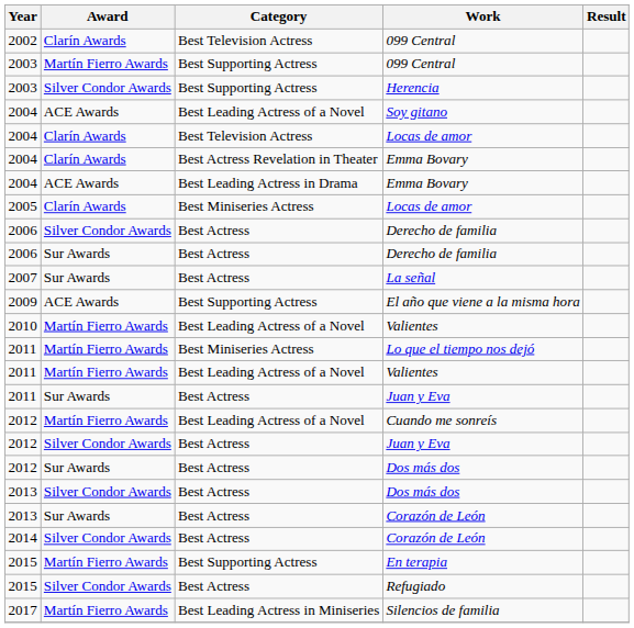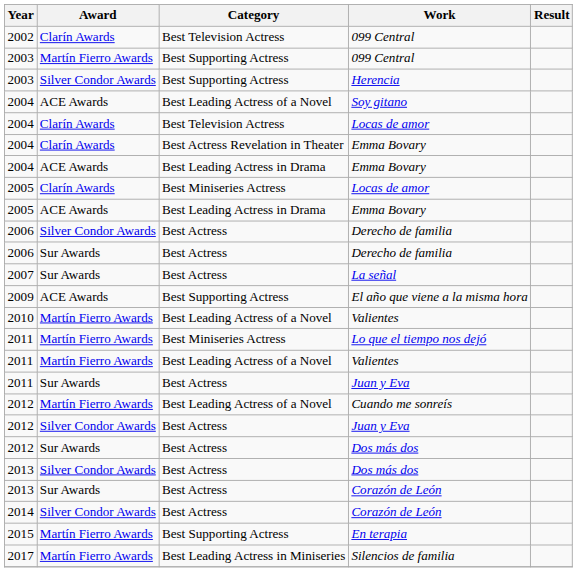 <table class="wikitable" style="font-size: 90%;">
 <tr>
 <th>Year</th>
 <th>Award</th>
 <th>Category</th>
 <th>Work</th>
 <th>Result</th>
 </tr>
 <tr>
 <td>2002</td>
 <td><a href='#'>Clarín Awards</a></td>
 <td>Best Television Actress</td>
 <td><em>099 Central</em></td>
 <td></td>
 </tr>
 <tr>
 <td>2003</td>
 <td><a href='#'>Martín Fierro Awards</a></td>
 <td>Best Supporting Actress</td>
 <td><em>099 Central</em></td>
 <td></td>
 </tr>
 <tr>
 <td>2003</td>
 <td><a href='#'>Silver Condor Awards</a></td>
 <td>Best Supporting Actress</td>
 <td><em><a href='#'>Herencia</a></em></td>
 <td></td>
 </tr>
 <tr>
 <td>2004</td>
 <td>ACE Awards</td>
 <td>Best Leading Actress of a Novel</td>
 <td><em><a href='#'>Soy gitano</a></em></td>
 <td></td>
 </tr>
 <tr>
 <td>2004</td>
 <td><a href='#'>Clarín Awards</a></td>
 <td>Best Television Actress</td>
 <td><em><a href='#'>Locas de amor</a></em></td>
 <td></td>
 </tr>
 <tr>
 <td>2004</td>
 <td><a href='#'>Clarín Awards</a></td>
 <td>Best Actress Revelation in Theater</td>
 <td><em>Emma Bovary</em></td>
 <td></td>
 </tr>
 <tr>
 <td>2004</td>
 <td>ACE Awards</td>
 <td>Best Leading Actress in Drama</td>
 <td><em>Emma Bovary</em></td>
 <td></td>
 </tr>
 <tr>
 <td>2005</td>
 <td><a href='#'>Clarín Awards</a></td>
 <td>Best Miniseries Actress</td>
 <td><em><a href='#'>Locas de amor</a></em></td>
+<td></td>
+</tr>
+<tr>
+<td>2005</td>
+<td>ACE Awards</td>
+<td>Best Leading Actress in Drama</td>
+<td><em>Emma Bovary</em></td>
 <td></td>
 </tr>
 <tr>
 <td>2006</td>
 <td><a href='#'>Silver Condor Awards</a></td>
 <td>Best Actress</td>
 <td><em>Derecho de familia</em></td>
 <td></td>
 </tr>
 <tr>
 <td>2006</td>
 <td>Sur Awards</td>
 <td>Best Actress</td>
 <td><em>Derecho de familia</em></td>
 <td></td>
 </tr>
 <tr>
 <td>2007</td>
 <td>Sur Awards</td>
 <td>Best Actress</td>
 <td><em><a href='#'>La señal</a></em></td>
 <td></td>
 </tr>
 <tr>
 <td>2009</td>
 <td>ACE Awards</td>
 <td>Best Supporting Actress</td>
 <td><em>El año que viene a la misma hora</em></td>
 <td></td>
 </tr>
 <tr>
 <td>2010</td>
 <td><a href='#'>Martín Fierro Awards</a></td>
 <td>Best Leading Actress of a Novel</td>
 <td><em>Valientes</em></td>
 <td></td>
 </tr>
 <tr>
 <td>2011</td>
 <td><a href='#'>Martín Fierro Awards</a></td>
 <td>Best Miniseries Actress</td>
 <td><em><a href='#'>Lo que el tiempo nos dejó</a></em></td>
 <td></td>
 </tr>
 <tr>
 <td>2011</td>
 <td><a href='#'>Martín Fierro Awards</a></td>
 <td>Best Leading Actress of a Novel</td>
 <td><em>Valientes</em></td>
 <td></td>
 </tr>
 <tr>
 <td>2011</td>
 <td>Sur Awards</td>
 <td>Best Actress</td>
 <td><em><a href='#'>Juan y Eva</a></em></td>
 <td></td>
 </tr>
 <tr>
 <td>2012</td>
 <td><a href='#'>Martín Fierro Awards</a></td>
 <td>Best Leading Actress of a Novel</td>
 <td><em>Cuando me sonreís</em></td>
 <td></td>
 </tr>
 <tr>
 <td>2012</td>
 <td><a href='#'>Silver Condor Awards</a></td>
 <td>Best Actress</td>
 <td><em><a href='#'>Juan y Eva</a></em></td>
 <td></td>
 </tr>
 <tr>
 <td>2012</td>
 <td>Sur Awards</td>
 <td>Best Actress</td>
 <td><em><a href='#'>Dos más dos</a></em></td>
 <td></td>
 </tr>
 <tr>
 <td>2013</td>
 <td><a href='#'>Silver Condor Awards</a></td>
 <td>Best Actress</td>
 <td><em><a href='#'>Dos más dos</a></em></td>
 <td></td>
 </tr>
 <tr>
 <td>2013</td>
 <td>Sur Awards</td>
 <td>Best Actress</td>
 <td><em><a href='#'>Corazón de León</a></em></td>
 <td></td>
 </tr>
 <tr>
 <td>2014</td>
 <td><a href='#'>Silver Condor Awards</a></td>
 <td>Best Actress</td>
 <td><em><a href='#'>Corazón de León</a></em></td>
 <td></td>
 </tr>
 <tr>
 <td>2015</td>
 <td><a href='#'>Martín Fierro Awards</a></td>
 <td>Best Supporting Actress</td>
 <td><em><a href='#'>En terapia</a></em></td>
 <td></td>
 </tr>
 <tr>
-<td>2015</td>
-<td><a href='#'>Silver Condor Awards</a></td>
-<td>Best Actress</td>
-<td><em>Refugiado</em></td>
-<td></td>
-</tr>
-<tr>
 <td>2017</td>
 <td><a href='#'>Martín Fierro Awards</a></td>
 <td>Best Leading Actress in Miniseries</td>
 <td><em>Silencios de familia</em></td>
 <td></td>
 </tr>
 <tr>
 </tr>
 </table>
